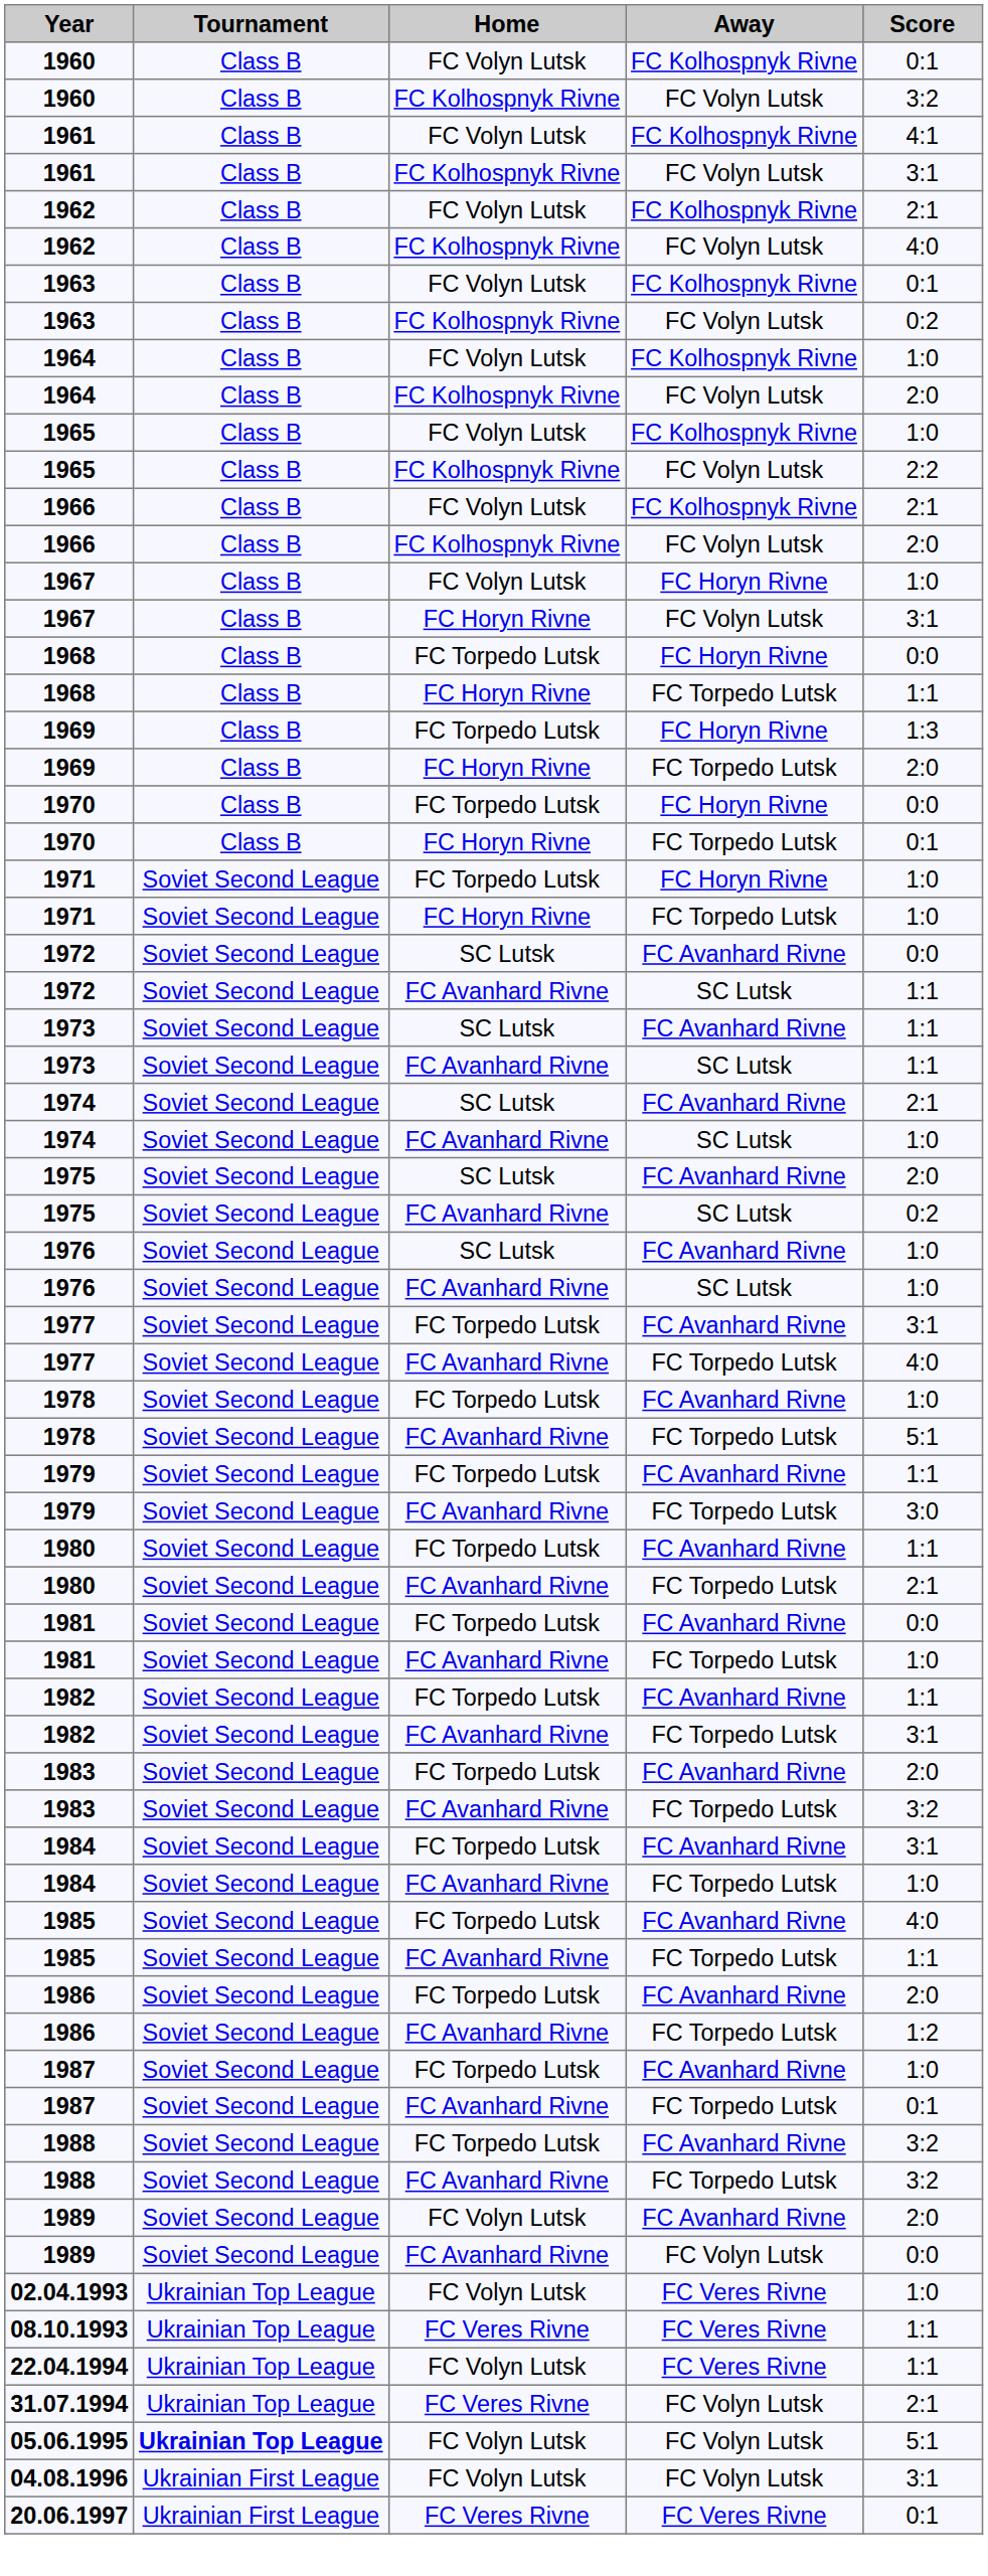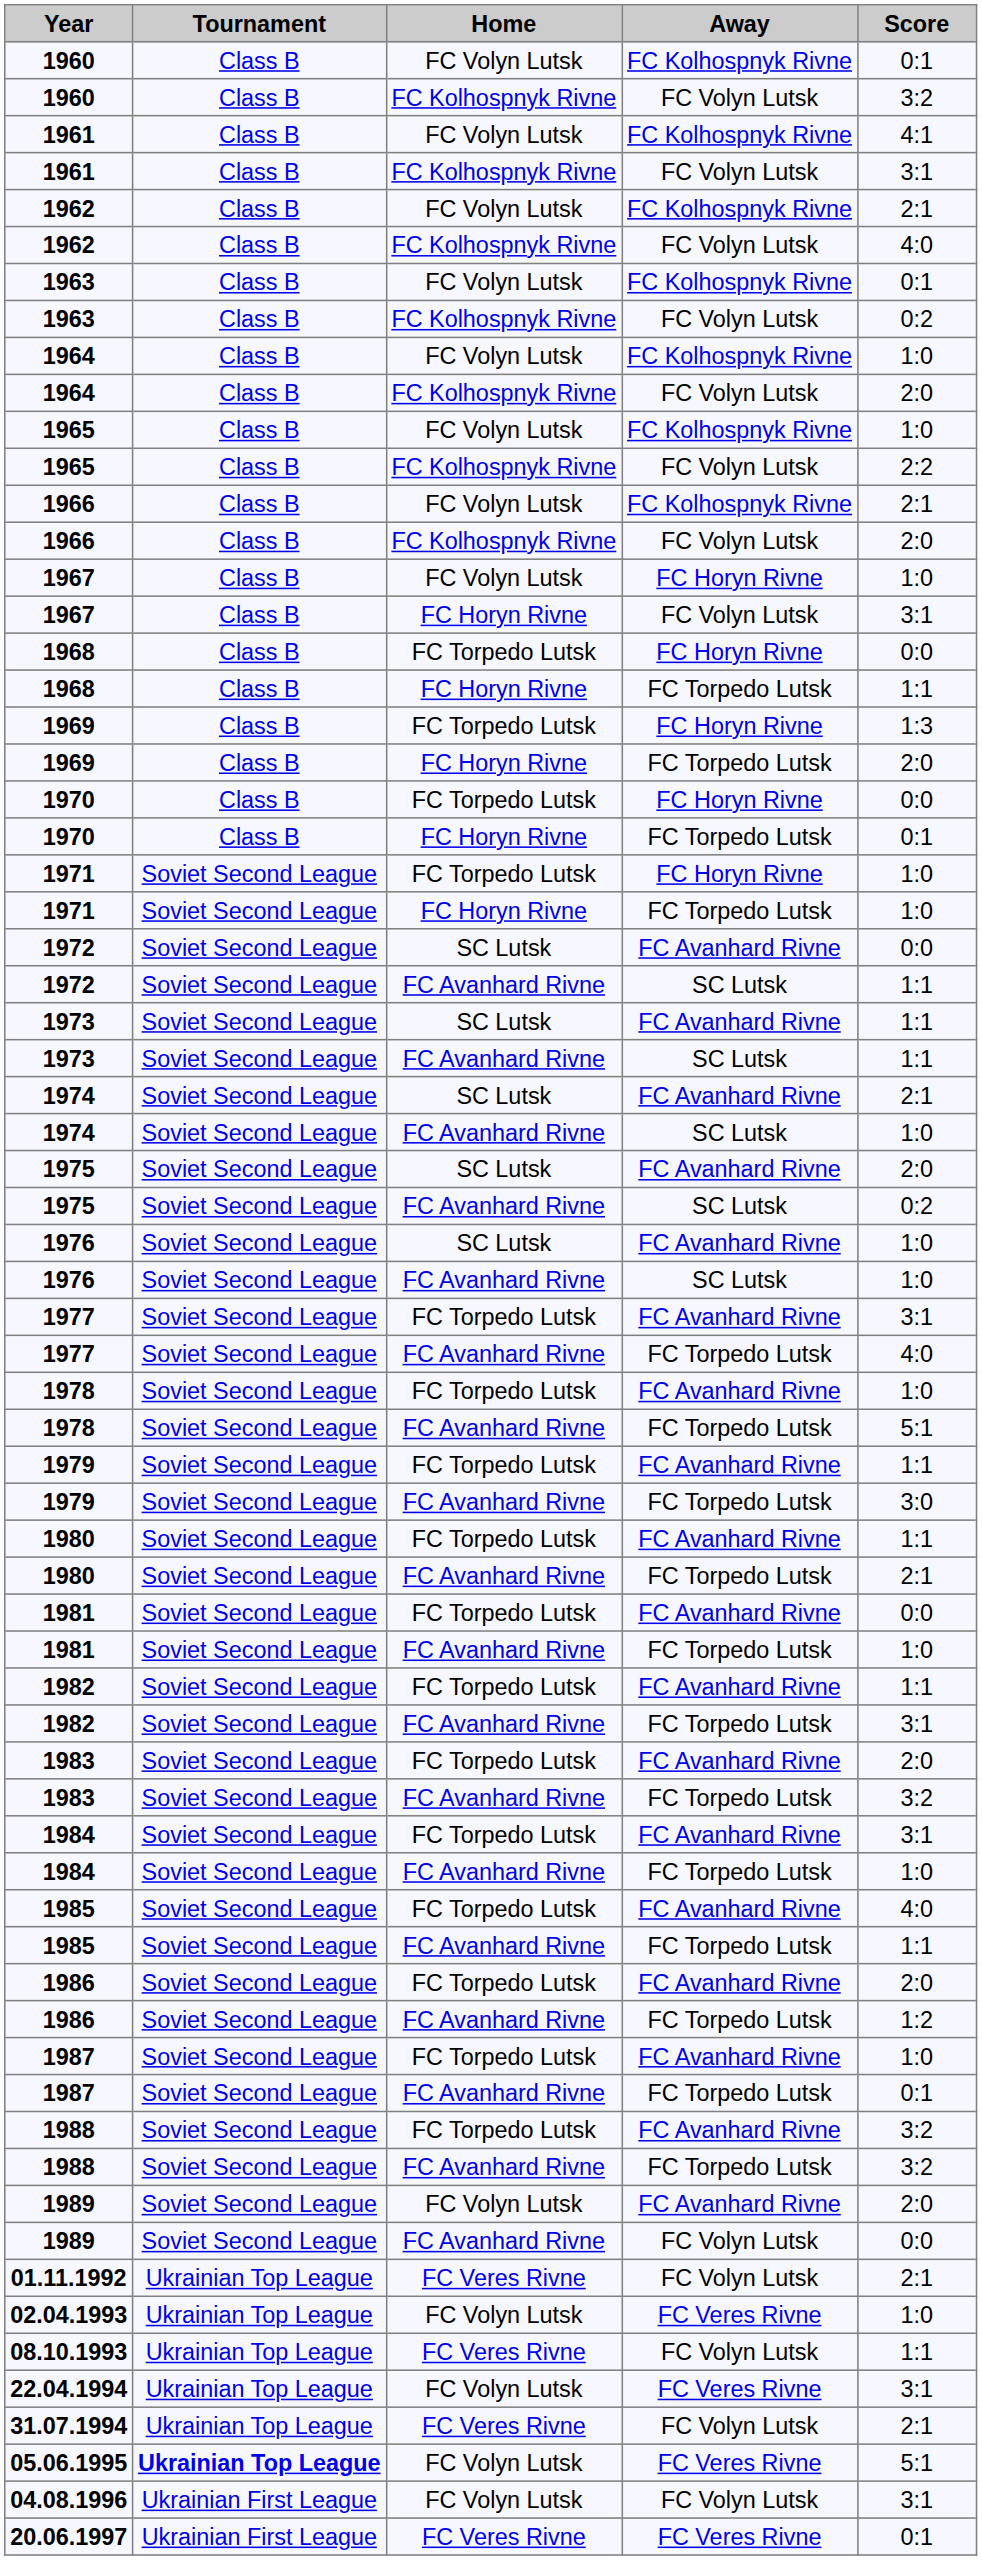 <table bgcolor="#f7f8ff" cellpadding="3" cellspacing="0" border="1" style="font-size: 95%; border: gray solid 1px; border-collapse: collapse;">
 <tr align=center bgcolor="#CCCCCC">
 <td><strong>Year</strong></td>
 <td><strong>Tournament</strong></td>
 <td><strong>Home</strong></td>
 <td><strong>Away</strong></td>
 <td width="70"><strong>Score</strong></td>
 </tr>
 <tr align=center>
 <td><strong>1960</strong></td>
 <td><a href='#'>Class B</a></td>
 <td>FC Volyn Lutsk</td>
 <td><a href='#'>FC Kolhospnyk Rivne</a></td>
 <td>0:1</td>
 </tr>
 <tr align=center>
 <td><strong>1960</strong></td>
 <td><a href='#'>Class B</a></td>
 <td><a href='#'>FC Kolhospnyk Rivne</a></td>
 <td>FC Volyn Lutsk</td>
 <td>3:2</td>
 </tr>
 <tr align=center>
 <td><strong>1961</strong></td>
 <td><a href='#'>Class B</a></td>
 <td>FC Volyn Lutsk</td>
 <td><a href='#'>FC Kolhospnyk Rivne</a></td>
 <td>4:1</td>
 </tr>
 <tr align=center>
 <td><strong>1961</strong></td>
 <td><a href='#'>Class B</a></td>
 <td><a href='#'>FC Kolhospnyk Rivne</a></td>
 <td>FC Volyn Lutsk</td>
 <td>3:1</td>
 </tr>
 <tr align=center>
 <td><strong>1962</strong></td>
 <td><a href='#'>Class B</a></td>
 <td>FC Volyn Lutsk</td>
 <td><a href='#'>FC Kolhospnyk Rivne</a></td>
 <td>2:1</td>
 </tr>
 <tr align=center>
 <td><strong>1962</strong></td>
 <td><a href='#'>Class B</a></td>
 <td><a href='#'>FC Kolhospnyk Rivne</a></td>
 <td>FC Volyn Lutsk</td>
 <td>4:0</td>
 </tr>
 <tr align=center>
 <td><strong>1963</strong></td>
 <td><a href='#'>Class B</a></td>
 <td>FC Volyn Lutsk</td>
 <td><a href='#'>FC Kolhospnyk Rivne</a></td>
 <td>0:1</td>
 </tr>
 <tr align=center>
 <td><strong>1963</strong></td>
 <td><a href='#'>Class B</a></td>
 <td><a href='#'>FC Kolhospnyk Rivne</a></td>
 <td>FC Volyn Lutsk</td>
 <td>0:2</td>
 </tr>
 <tr align=center>
 <td><strong>1964</strong></td>
 <td><a href='#'>Class B</a></td>
 <td>FC Volyn Lutsk</td>
 <td><a href='#'>FC Kolhospnyk Rivne</a></td>
 <td>1:0</td>
 </tr>
 <tr align=center>
 <td><strong>1964</strong></td>
 <td><a href='#'>Class B</a></td>
 <td><a href='#'>FC Kolhospnyk Rivne</a></td>
 <td>FC Volyn Lutsk</td>
 <td>2:0</td>
 </tr>
 <tr align=center>
 <td><strong>1965</strong></td>
 <td><a href='#'>Class B</a></td>
 <td>FC Volyn Lutsk</td>
 <td><a href='#'>FC Kolhospnyk Rivne</a></td>
 <td>1:0</td>
 </tr>
 <tr align=center>
 <td><strong>1965</strong></td>
 <td><a href='#'>Class B</a></td>
 <td><a href='#'>FC Kolhospnyk Rivne</a></td>
 <td>FC Volyn Lutsk</td>
 <td>2:2</td>
 </tr>
 <tr align=center>
 <td><strong>1966</strong></td>
 <td><a href='#'>Class B</a></td>
 <td>FC Volyn Lutsk</td>
 <td><a href='#'>FC Kolhospnyk Rivne</a></td>
 <td>2:1</td>
 </tr>
 <tr align=center>
 <td><strong>1966</strong></td>
 <td><a href='#'>Class B</a></td>
 <td><a href='#'>FC Kolhospnyk Rivne</a></td>
 <td>FC Volyn Lutsk</td>
 <td>2:0</td>
 </tr>
 <tr align=center>
 <td><strong>1967</strong></td>
 <td><a href='#'>Class B</a></td>
 <td>FC Volyn Lutsk</td>
 <td><a href='#'>FC Horyn Rivne</a></td>
 <td>1:0</td>
 </tr>
 <tr align=center>
 <td><strong>1967</strong></td>
 <td><a href='#'>Class B</a></td>
 <td><a href='#'>FC Horyn Rivne</a></td>
 <td>FC Volyn Lutsk</td>
 <td>3:1</td>
 </tr>
 <tr align=center>
 <td><strong>1968</strong></td>
 <td><a href='#'>Class B</a></td>
 <td>FC Torpedo Lutsk</td>
 <td><a href='#'>FC Horyn Rivne</a></td>
 <td>0:0</td>
 </tr>
 <tr align=center>
 <td><strong>1968</strong></td>
 <td><a href='#'>Class B</a></td>
 <td><a href='#'>FC Horyn Rivne</a></td>
 <td>FC Torpedo Lutsk</td>
 <td>1:1</td>
 </tr>
 <tr align=center>
 <td><strong>1969</strong></td>
 <td><a href='#'>Class B</a></td>
 <td>FC Torpedo Lutsk</td>
 <td><a href='#'>FC Horyn Rivne</a></td>
 <td>1:3</td>
 </tr>
 <tr align=center>
 <td><strong>1969</strong></td>
 <td><a href='#'>Class B</a></td>
 <td><a href='#'>FC Horyn Rivne</a></td>
 <td>FC Torpedo Lutsk</td>
 <td>2:0</td>
 </tr>
 <tr align=center>
 <td><strong>1970</strong></td>
 <td><a href='#'>Class B</a></td>
 <td>FC Torpedo Lutsk</td>
 <td><a href='#'>FC Horyn Rivne</a></td>
 <td>0:0</td>
 </tr>
 <tr align=center>
 <td><strong>1970</strong></td>
 <td><a href='#'>Class B</a></td>
 <td><a href='#'>FC Horyn Rivne</a></td>
 <td>FC Torpedo Lutsk</td>
 <td>0:1</td>
 </tr>
 <tr align=center>
 <td><strong>1971</strong></td>
 <td><a href='#'>Soviet Second League</a></td>
 <td>FC Torpedo Lutsk</td>
 <td><a href='#'>FC Horyn Rivne</a></td>
 <td>1:0</td>
 </tr>
 <tr align=center>
 <td><strong>1971</strong></td>
 <td><a href='#'>Soviet Second League</a></td>
 <td><a href='#'>FC Horyn Rivne</a></td>
 <td>FC Torpedo Lutsk</td>
 <td>1:0</td>
 </tr>
 <tr align=center>
 <td><strong>1972</strong></td>
 <td><a href='#'>Soviet Second League</a></td>
 <td>SC Lutsk</td>
 <td><a href='#'>FC Avanhard Rivne</a></td>
 <td>0:0</td>
 </tr>
 <tr align=center>
 <td><strong>1972</strong></td>
 <td><a href='#'>Soviet Second League</a></td>
 <td><a href='#'>FC Avanhard Rivne</a></td>
 <td>SC Lutsk</td>
 <td>1:1</td>
 </tr>
 <tr align=center>
 <td><strong>1973</strong></td>
 <td><a href='#'>Soviet Second League</a></td>
 <td>SC Lutsk</td>
 <td><a href='#'>FC Avanhard Rivne</a></td>
 <td>1:1</td>
 </tr>
 <tr align=center>
 <td><strong>1973</strong></td>
 <td><a href='#'>Soviet Second League</a></td>
 <td><a href='#'>FC Avanhard Rivne</a></td>
 <td>SC Lutsk</td>
 <td>1:1</td>
 </tr>
 <tr align=center>
 <td><strong>1974</strong></td>
 <td><a href='#'>Soviet Second League</a></td>
 <td>SC Lutsk</td>
 <td><a href='#'>FC Avanhard Rivne</a></td>
 <td>2:1</td>
 </tr>
 <tr align=center>
 <td><strong>1974</strong></td>
 <td><a href='#'>Soviet Second League</a></td>
 <td><a href='#'>FC Avanhard Rivne</a></td>
 <td>SC Lutsk</td>
 <td>1:0</td>
 </tr>
 <tr align=center>
 <td><strong>1975</strong></td>
 <td><a href='#'>Soviet Second League</a></td>
 <td>SC Lutsk</td>
 <td><a href='#'>FC Avanhard Rivne</a></td>
 <td>2:0</td>
 </tr>
 <tr align=center>
 <td><strong>1975</strong></td>
 <td><a href='#'>Soviet Second League</a></td>
 <td><a href='#'>FC Avanhard Rivne</a></td>
 <td>SC Lutsk</td>
 <td>0:2</td>
 </tr>
 <tr align=center>
 <td><strong>1976</strong></td>
 <td><a href='#'>Soviet Second League</a></td>
 <td>SC Lutsk</td>
 <td><a href='#'>FC Avanhard Rivne</a></td>
 <td>1:0</td>
 </tr>
 <tr align=center>
 <td><strong>1976</strong></td>
 <td><a href='#'>Soviet Second League</a></td>
 <td><a href='#'>FC Avanhard Rivne</a></td>
 <td>SC Lutsk</td>
 <td>1:0</td>
 </tr>
 <tr align=center>
 <td><strong>1977</strong></td>
 <td><a href='#'>Soviet Second League</a></td>
 <td>FC Torpedo Lutsk</td>
 <td><a href='#'>FC Avanhard Rivne</a></td>
 <td>3:1</td>
 </tr>
 <tr align=center>
 <td><strong>1977</strong></td>
 <td><a href='#'>Soviet Second League</a></td>
 <td><a href='#'>FC Avanhard Rivne</a></td>
 <td>FC Torpedo Lutsk</td>
 <td>4:0</td>
 </tr>
 <tr align=center>
 <td><strong>1978</strong></td>
 <td><a href='#'>Soviet Second League</a></td>
 <td>FC Torpedo Lutsk</td>
 <td><a href='#'>FC Avanhard Rivne</a></td>
 <td>1:0</td>
 </tr>
 <tr align=center>
 <td><strong>1978</strong></td>
 <td><a href='#'>Soviet Second League</a></td>
 <td><a href='#'>FC Avanhard Rivne</a></td>
 <td>FC Torpedo Lutsk</td>
 <td>5:1</td>
 </tr>
 <tr align=center>
 <td><strong>1979</strong></td>
 <td><a href='#'>Soviet Second League</a></td>
 <td>FC Torpedo Lutsk</td>
 <td><a href='#'>FC Avanhard Rivne</a></td>
 <td>1:1</td>
 </tr>
 <tr align=center>
 <td><strong>1979</strong></td>
 <td><a href='#'>Soviet Second League</a></td>
 <td><a href='#'>FC Avanhard Rivne</a></td>
 <td>FC Torpedo Lutsk</td>
 <td>3:0</td>
 </tr>
 <tr align=center>
 <td><strong>1980</strong></td>
 <td><a href='#'>Soviet Second League</a></td>
 <td>FC Torpedo Lutsk</td>
 <td><a href='#'>FC Avanhard Rivne</a></td>
 <td>1:1</td>
 </tr>
 <tr align=center>
 <td><strong>1980</strong></td>
 <td><a href='#'>Soviet Second League</a></td>
 <td><a href='#'>FC Avanhard Rivne</a></td>
 <td>FC Torpedo Lutsk</td>
 <td>2:1</td>
 </tr>
 <tr align=center>
 <td><strong>1981</strong></td>
 <td><a href='#'>Soviet Second League</a></td>
 <td>FC Torpedo Lutsk</td>
 <td><a href='#'>FC Avanhard Rivne</a></td>
 <td>0:0</td>
 </tr>
 <tr align=center>
 <td><strong>1981</strong></td>
 <td><a href='#'>Soviet Second League</a></td>
 <td><a href='#'>FC Avanhard Rivne</a></td>
 <td>FC Torpedo Lutsk</td>
 <td>1:0</td>
 </tr>
 <tr align=center>
 <td><strong>1982</strong></td>
 <td><a href='#'>Soviet Second League</a></td>
 <td>FC Torpedo Lutsk</td>
 <td><a href='#'>FC Avanhard Rivne</a></td>
 <td>1:1</td>
 </tr>
 <tr align=center>
 <td><strong>1982</strong></td>
 <td><a href='#'>Soviet Second League</a></td>
 <td><a href='#'>FC Avanhard Rivne</a></td>
 <td>FC Torpedo Lutsk</td>
 <td>3:1</td>
 </tr>
 <tr align=center>
 <td><strong>1983</strong></td>
 <td><a href='#'>Soviet Second League</a></td>
 <td>FC Torpedo Lutsk</td>
 <td><a href='#'>FC Avanhard Rivne</a></td>
 <td>2:0</td>
 </tr>
 <tr align=center>
 <td><strong>1983</strong></td>
 <td><a href='#'>Soviet Second League</a></td>
 <td><a href='#'>FC Avanhard Rivne</a></td>
 <td>FC Torpedo Lutsk</td>
 <td>3:2</td>
 </tr>
 <tr align=center>
 <td><strong>1984</strong></td>
 <td><a href='#'>Soviet Second League</a></td>
 <td>FC Torpedo Lutsk</td>
 <td><a href='#'>FC Avanhard Rivne</a></td>
 <td>3:1</td>
 </tr>
 <tr align=center>
 <td><strong>1984</strong></td>
 <td><a href='#'>Soviet Second League</a></td>
 <td><a href='#'>FC Avanhard Rivne</a></td>
 <td>FC Torpedo Lutsk</td>
 <td>1:0</td>
 </tr>
 <tr align=center>
 <td><strong>1985</strong></td>
 <td><a href='#'>Soviet Second League</a></td>
 <td>FC Torpedo Lutsk</td>
 <td><a href='#'>FC Avanhard Rivne</a></td>
 <td>4:0</td>
 </tr>
 <tr align=center>
 <td><strong>1985</strong></td>
 <td><a href='#'>Soviet Second League</a></td>
 <td><a href='#'>FC Avanhard Rivne</a></td>
 <td>FC Torpedo Lutsk</td>
 <td>1:1</td>
 </tr>
 <tr align=center>
 <td><strong>1986</strong></td>
 <td><a href='#'>Soviet Second League</a></td>
 <td>FC Torpedo Lutsk</td>
 <td><a href='#'>FC Avanhard Rivne</a></td>
 <td>2:0</td>
 </tr>
 <tr align=center>
 <td><strong>1986</strong></td>
 <td><a href='#'>Soviet Second League</a></td>
 <td><a href='#'>FC Avanhard Rivne</a></td>
 <td>FC Torpedo Lutsk</td>
 <td>1:2</td>
 </tr>
 <tr align=center>
 <td><strong>1987</strong></td>
 <td><a href='#'>Soviet Second League</a></td>
 <td>FC Torpedo Lutsk</td>
 <td><a href='#'>FC Avanhard Rivne</a></td>
 <td>1:0</td>
 </tr>
 <tr align=center>
 <td><strong>1987</strong></td>
 <td><a href='#'>Soviet Second League</a></td>
 <td><a href='#'>FC Avanhard Rivne</a></td>
 <td>FC Torpedo Lutsk</td>
 <td>0:1</td>
 </tr>
 <tr align=center>
 <td><strong>1988</strong></td>
 <td><a href='#'>Soviet Second League</a></td>
 <td>FC Torpedo Lutsk</td>
 <td><a href='#'>FC Avanhard Rivne</a></td>
 <td>3:2</td>
 </tr>
 <tr align=center>
 <td><strong>1988</strong></td>
 <td><a href='#'>Soviet Second League</a></td>
 <td><a href='#'>FC Avanhard Rivne</a></td>
 <td>FC Torpedo Lutsk</td>
 <td>3:2</td>
 </tr>
 <tr align=center>
 <td><strong>1989</strong></td>
 <td><a href='#'>Soviet Second League</a></td>
 <td>FC Volyn Lutsk</td>
 <td><a href='#'>FC Avanhard Rivne</a></td>
 <td>2:0</td>
 </tr>
 <tr align=center>
 <td><strong>1989</strong></td>
 <td><a href='#'>Soviet Second League</a></td>
 <td><a href='#'>FC Avanhard Rivne</a></td>
 <td>FC Volyn Lutsk</td>
 <td>0:0</td>
 </tr>
 <tr align=center>
+<td><strong>01.11.1992</strong></td>
+<td><a href='#'>Ukrainian Top League</a></td>
+<td><a href='#'>FC Veres Rivne</a></td>
+<td>FC Volyn Lutsk</td>
+<td>2:1</td>
+</tr>
+<tr align=center>
 <td><strong>02.04.1993</strong></td>
 <td><a href='#'>Ukrainian Top League</a></td>
 <td>FC Volyn Lutsk</td>
 <td><a href='#'>FC Veres Rivne</a></td>
 <td>1:0</td>
 </tr>
 <tr align=center>
 <td><strong>08.10.1993</strong></td>
 <td><a href='#'>Ukrainian Top League</a></td>
 <td><a href='#'>FC Veres Rivne</a></td>
-<td><a href='#'>FC Veres Rivne</a></td>
+<td>FC Volyn Lutsk</td>
 <td>1:1</td>
 </tr>
 <tr align=center>
 <td><strong>22.04.1994</strong></td>
 <td><a href='#'>Ukrainian Top League</a></td>
 <td>FC Volyn Lutsk</td>
 <td><a href='#'>FC Veres Rivne</a></td>
-<td>1:1</td>
+<td>3:1</td>
 </tr>
 <tr align=center>
 <td><strong>31.07.1994</strong></td>
 <td><a href='#'>Ukrainian Top League</a></td>
 <td><a href='#'>FC Veres Rivne</a></td>
 <td>FC Volyn Lutsk</td>
 <td>2:1</td>
 </tr>
 <tr align=center>
 <td><strong>05.06.1995</strong></td>
 <td><strong><a href='#'>Ukrainian Top League</a></strong></td>
 <td>FC Volyn Lutsk</td>
-<td>FC Volyn Lutsk</td>
+<td><a href='#'>FC Veres Rivne</a></td>
 <td>5:1</td>
 </tr>
 <tr align=center>
 <td><strong>04.08.1996</strong></td>
 <td><a href='#'>Ukrainian First League</a></td>
 <td>FC Volyn Lutsk</td>
 <td>FC Volyn Lutsk</td>
 <td>3:1</td>
 </tr>
 <tr align=center>
 <td><strong>20.06.1997</strong></td>
 <td><a href='#'>Ukrainian First League</a></td>
 <td><a href='#'>FC Veres Rivne</a></td>
 <td><a href='#'>FC Veres Rivne</a></td>
 <td>0:1</td>
 </tr>
 </table>
